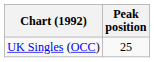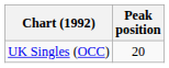 <table class="wikitable">
 <tr>
 <th>Chart (1992)</th>
 <th>Peak<br>position</th>
 </tr>
 <tr>
 <td><a href='#'>UK Singles</a> (<a href='#'>OCC</a>)</td>
-<td align="center">25</td>
+<td align="center">20</td>
 </tr>
 </table>
